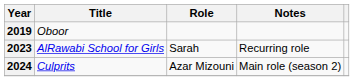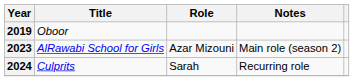 <table class="wikitable sortable plainrowheaders">
 <tr>
 <th scope="col">Year</th>
 <th scope="col">Title</th>
 <th scope="col">Role</th>
 <th scope="col" class="unsortable">Notes</th>
 <th scope="col" class="unsortable"></th>
 </tr>
 <tr>
 <th scope="row">2019</th>
 <td scope="row"><em>Oboor</em></td>
 <td scope="row"></td>
 <td scope="row"></td>
 <td style="text-align:center;"></td>
 </tr>
 <tr>
 <th scope="row">2023</th>
 <td scope="row"><em><a href='#'>AlRawabi School for Girls</a></em></td>
+<td scope="row">Azar Mizouni</td>
+<td scope="row">Main role (season 2)</td>
+<td style="text-align:center;"></td>
+</tr>
+<tr>
+<th scope="row">2024</th>
+<td scope="row"><em><a href='#'>Culprits</a></em></td>
 <td scope="row">Sarah</td>
 <td scope="row">Recurring role</td>
 <td style="text-align:center;"></td>
 </tr>
 <tr>
-<th scope="row">2024</th>
-<td scope="row"><em><a href='#'>Culprits</a></em></td>
-<td scope="row">Azar Mizouni</td>
-<td scope="row">Main role (season 2)</td>
-<td style="text-align:center;"></td>
-</tr>
-<tr>
 </tr>
 </table>
